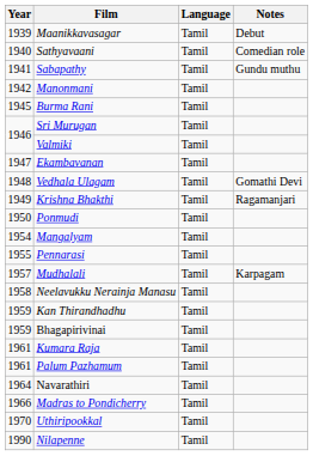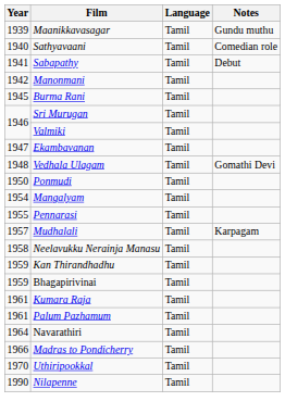 <table class="wikitable">
 <tr>
 <th>Year</th>
 <th>Film</th>
 <th>Language</th>
 <th>Notes</th>
 </tr>
 <tr>
 <td>1939</td>
 <td><em>Maanikkavasagar</em></td>
 <td>Tamil</td>
-<td>Debut</td>
+<td>Gundu muthu</td>
 </tr>
 <tr>
 <td>1940</td>
 <td><em>Sathyavaani</em></td>
 <td>Tamil</td>
 <td>Comedian role</td>
 </tr>
 <tr>
 <td>1941</td>
 <td><em><a href='#'>Sabapathy</a></em></td>
 <td>Tamil</td>
-<td>Gundu muthu</td>
+<td>Debut</td>
 </tr>
 <tr>
 <td>1942</td>
 <td><em><a href='#'>Manonmani</a></em></td>
 <td>Tamil</td>
 <td></td>
 </tr>
 <tr>
 <td>1945</td>
 <td><em><a href='#'>Burma Rani</a></em></td>
 <td>Tamil</td>
 <td></td>
 </tr>
 <tr>
 <td rowspan="2">1946</td>
 <td><em><a href='#'>Sri Murugan</a></em></td>
 <td>Tamil</td>
 <td></td>
 </tr>
 <tr>
 <td><em><a href='#'>Valmiki</a></em></td>
 <td>Tamil</td>
 <td></td>
 </tr>
 <tr>
 <td>1947</td>
 <td><em><a href='#'>Ekambavanan</a></em></td>
 <td>Tamil</td>
 <td></td>
 </tr>
 <tr>
 <td>1948</td>
 <td><em><a href='#'>Vedhala Ulagam</a></em></td>
 <td>Tamil</td>
 <td>Gomathi Devi</td>
-</tr>
-<tr>
-<td>1949</td>
-<td><em><a href='#'>Krishna Bhakthi</a></em></td>
-<td>Tamil</td>
-<td>Ragamanjari</td>
 </tr>
 <tr>
 <td>1950</td>
 <td><em><a href='#'>Ponmudi</a></em></td>
 <td>Tamil</td>
 <td></td>
 </tr>
 <tr>
 <td>1954</td>
 <td><em><a href='#'>Mangalyam</a></em></td>
 <td>Tamil</td>
 <td></td>
 </tr>
 <tr>
 <td>1955</td>
 <td><em><a href='#'>Pennarasi</a></em></td>
 <td>Tamil</td>
 <td></td>
 </tr>
 <tr>
 <td>1957</td>
 <td><em><a href='#'>Mudhalali</a></em></td>
 <td>Tamil</td>
 <td>Karpagam</td>
 </tr>
 <tr>
 <td>1958</td>
 <td><em>Neelavukku Nerainja Manasu</em></td>
 <td>Tamil</td>
 <td></td>
 </tr>
 <tr>
 <td>1959</td>
 <td><em>Kan Thirandhadhu</em></td>
 <td>Tamil</td>
 <td></td>
 </tr>
 <tr>
 <td>1959</td>
 <td>Bhagapirivinai</td>
 <td>Tamil</td>
 <td></td>
 </tr>
 <tr>
 <td>1961</td>
 <td><em><a href='#'>Kumara Raja</a></em></td>
 <td>Tamil</td>
 <td></td>
 </tr>
 <tr>
 <td>1961</td>
 <td><em><a href='#'>Palum Pazhamum</a></em></td>
 <td>Tamil</td>
 <td></td>
 </tr>
 <tr>
 <td>1964</td>
 <td>Navarathiri</td>
 <td>Tamil</td>
 <td></td>
 </tr>
 <tr>
 <td>1966</td>
 <td><em><a href='#'>Madras to Pondicherry</a></em></td>
 <td>Tamil</td>
 <td></td>
 </tr>
 <tr>
 <td>1970</td>
 <td><em><a href='#'>Uthiripookkal</a></em></td>
 <td>Tamil</td>
 <td></td>
 </tr>
 <tr>
 <td>1990</td>
 <td><em><a href='#'>Nilapenne</a></em></td>
 <td>Tamil</td>
 <td></td>
 </tr>
 </table>
